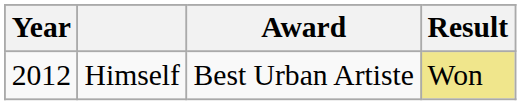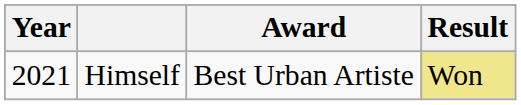 <table class="wikitable">
 <tr>
 <th>Year</th>
 <th></th>
 <th>Award</th>
 <th>Result</th>
 </tr>
 <tr>
-<td>2012</td>
+<td>2021</td>
 <td>Himself</td>
 <td>Best Urban Artiste</td>
 <td style="background: khaki;">Won</td>
 </tr>
 </table>
